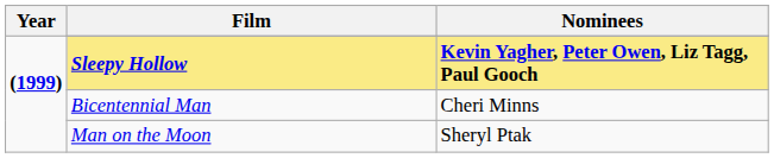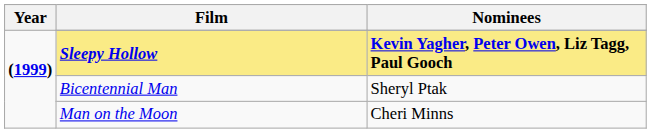 <table class="wikitable" style="width:100%">
 <tr bgcolor="#bebebe">
 <th width="5%">Year</th>
 <th width="50%">Film</th>
 <th width="45%">Nominees</th>
 </tr>
 <tr>
 <td rowspan=4 style="text-align:center"><strong>(<a href='#'>1999</a>)</strong><br> <br> </td>
 </tr>
 <tr style="background:#FAEB86">
 <td><strong><em><a href='#'>Sleepy Hollow</a></em></strong></td>
 <td><strong><a href='#'>Kevin Yagher</a>, <a href='#'>Peter Owen</a>, Liz Tagg, Paul Gooch</strong></td>
 </tr>
 <tr>
 <td><em><a href='#'>Bicentennial Man</a></em></td>
-<td>Cheri Minns</td>
+<td>Sheryl Ptak</td>
 </tr>
 <tr>
 <td><em><a href='#'>Man on the Moon</a></em></td>
-<td>Sheryl Ptak</td>
+<td>Cheri Minns</td>
 </tr>
 </table>
